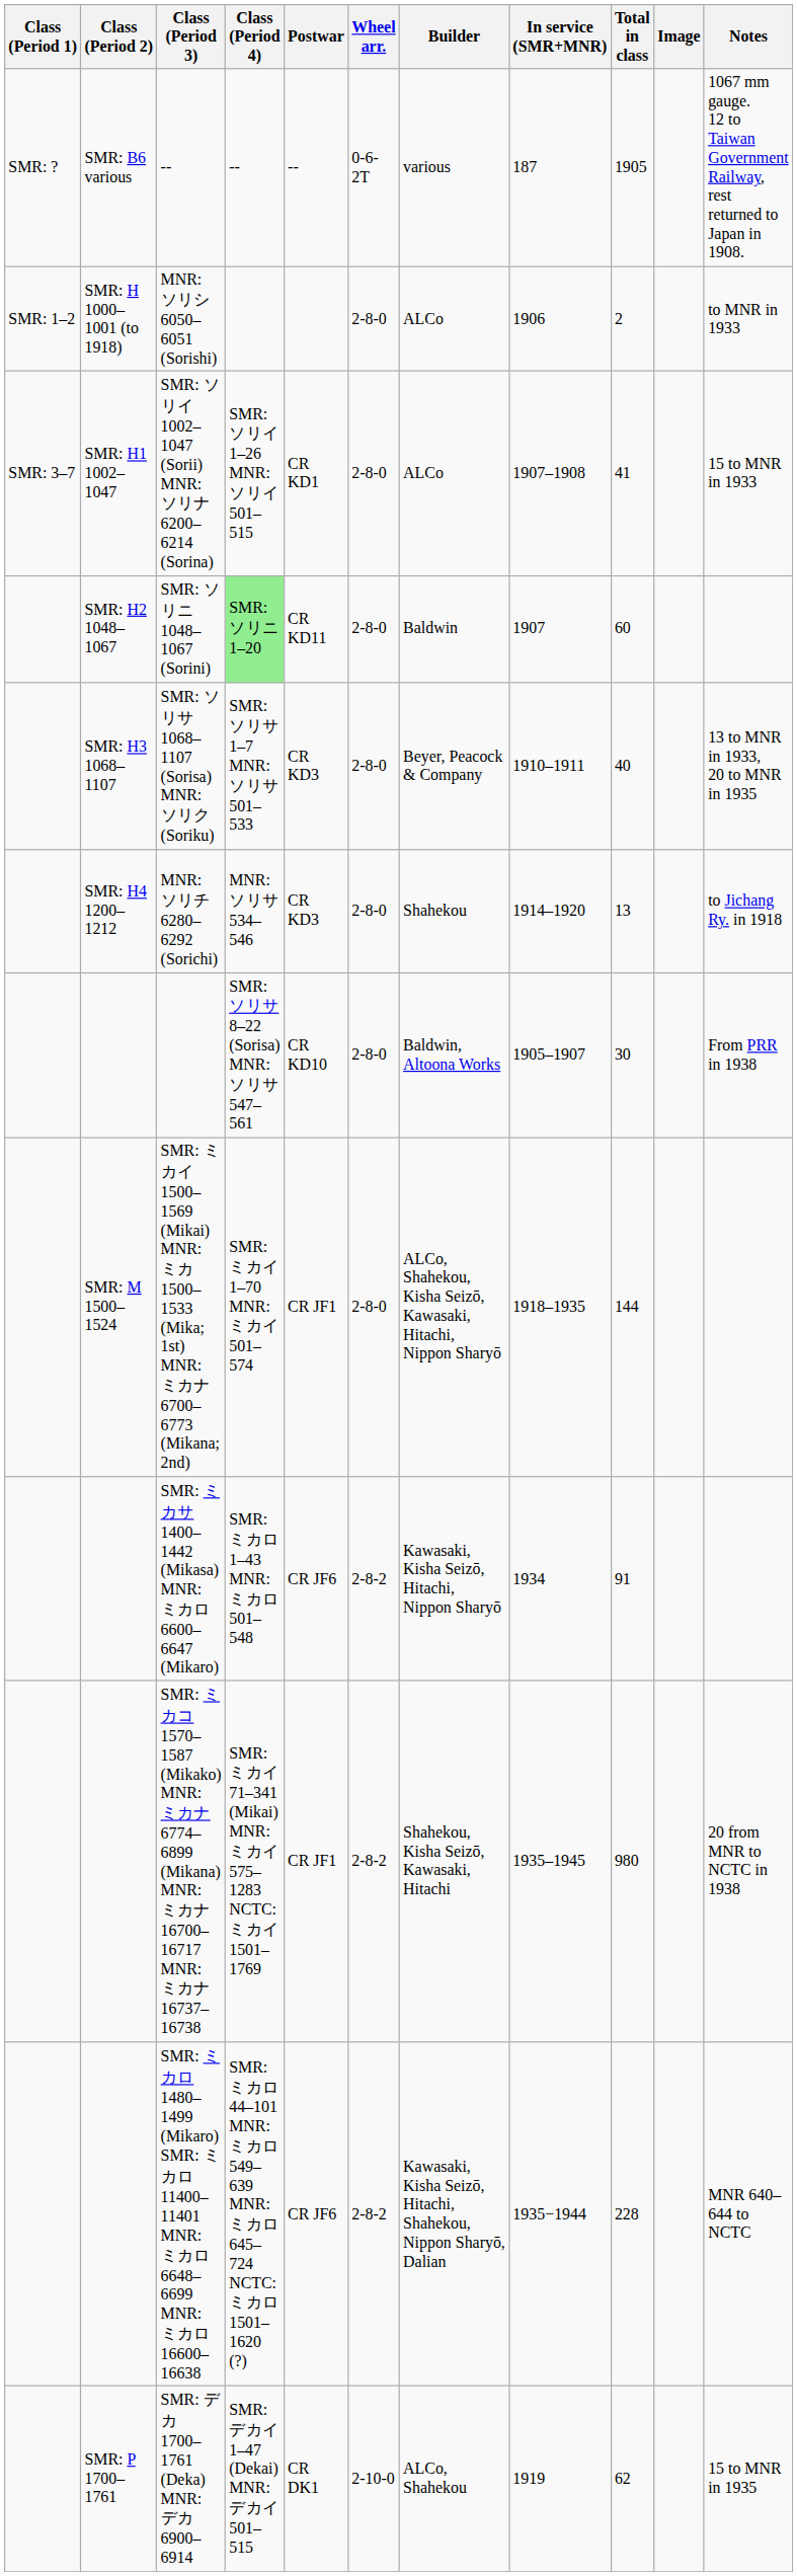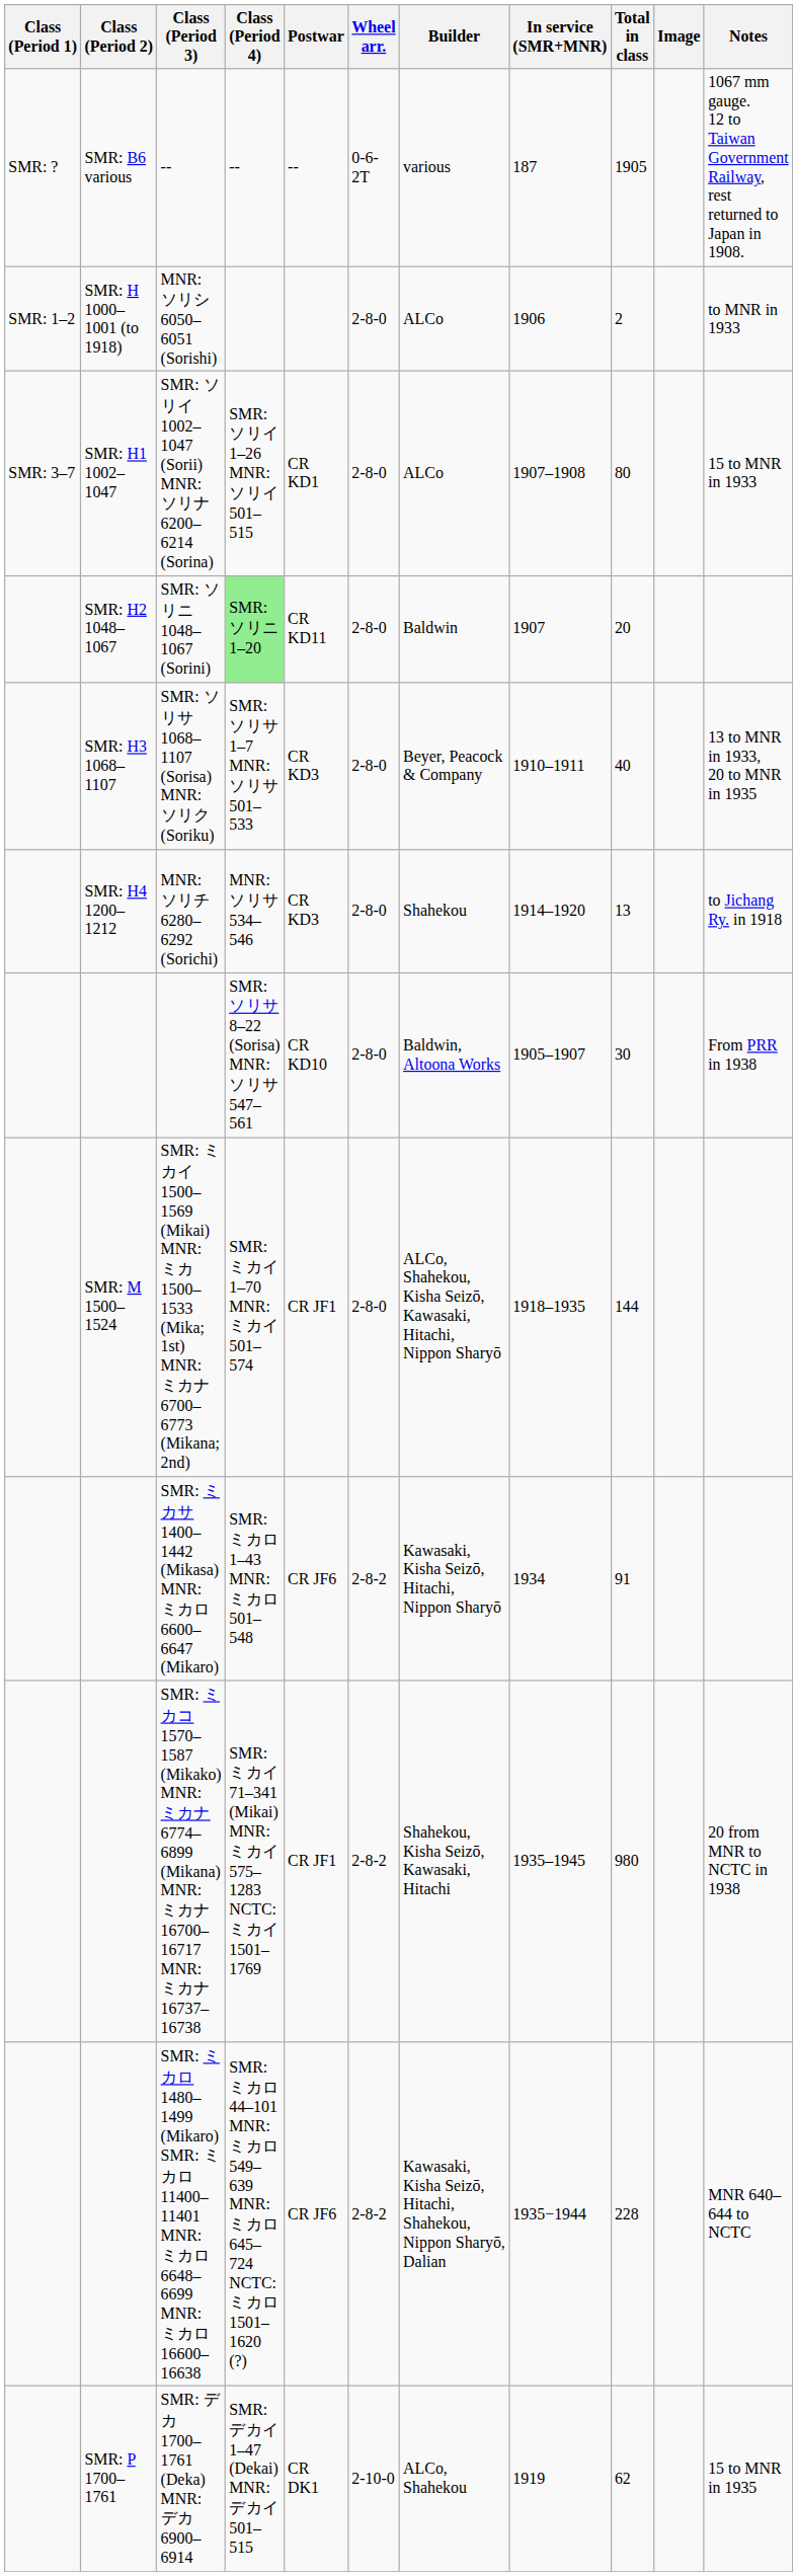 <table class="wikitable"  style="font-size:85%;">
 <tr>
 <th>Class<br>(Period 1)</th>
 <th>Class<br>(Period 2)</th>
 <th>Class<br>(Period 3)</th>
 <th>Class<br>(Period 4)</th>
 <th>Postwar</th>
 <th><a href='#'>Wheel<br>arr.</a></th>
 <th>Builder</th>
 <th>In service<br>(SMR+MNR)</th>
 <th>Total<br>in class</th>
 <th>Image</th>
 <th>Notes</th>
 </tr>
 <tr>
 <td>SMR: ?</td>
 <td>SMR: <a href='#'>B6</a> various</td>
 <td>--</td>
 <td>--</td>
 <td>--</td>
 <td>0-6-2T</td>
 <td>various</td>
 <td>187</td>
 <td>1905<br></td>
 <td></td>
 <td>1067 mm gauge.<br>12 to <a href='#'>Taiwan Government Railway</a>, rest returned to Japan in 1908.</td>
 </tr>
 <tr>
 <td>SMR: 1–2</td>
 <td>SMR: <a href='#'>H</a> 1000–1001 (to 1918)</td>
 <td>MNR: ソリシ 6050–6051 (Sorishi)</td>
 <td></td>
 <td></td>
 <td>2-8-0</td>
 <td>ALCo</td>
 <td>1906</td>
 <td>2</td>
 <td></td>
 <td>to MNR in 1933</td>
 </tr>
 <tr>
 <td>SMR: 3–7</td>
 <td>SMR: <a href='#'>H1</a> 1002–1047</td>
 <td>SMR: ソリイ 1002–1047 (Sorii)<br>MNR: ソリナ 6200–6214 (Sorina)</td>
 <td>SMR: ソリイ 1–26<br>MNR: ソリイ 501–515</td>
 <td>CR KD1</td>
 <td>2-8-0</td>
 <td>ALCo</td>
 <td>1907–1908</td>
-<td>41</td>
+<td>80</td>
 <td></td>
 <td>15 to MNR in 1933</td>
 </tr>
 <tr>
 <td></td>
 <td>SMR: <a href='#'>H2</a> 1048–1067</td>
 <td>SMR: ソリニ 1048–1067 (Sorini)</td>
 <td style="background: lightgreen;">SMR: ソリニ 1–20</td>
 <td>CR KD11</td>
 <td>2-8-0</td>
 <td>Baldwin</td>
 <td>1907</td>
-<td>60</td>
+<td>20</td>
 <td></td>
 <td></td>
 </tr>
 <tr>
 <td></td>
 <td>SMR: <a href='#'>H3</a> 1068–1107</td>
 <td>SMR: ソリサ 1068–1107 (Sorisa)<br>MNR: ソリク (Soriku)</td>
 <td>SMR: ソリサ 1–7<br>MNR: ソリサ 501–533</td>
 <td>CR KD3</td>
 <td>2-8-0</td>
 <td>Beyer, Peacock & Company</td>
 <td>1910–1911</td>
 <td>40</td>
 <td></td>
 <td>13 to MNR in 1933,<br>20 to MNR in 1935</td>
 </tr>
 <tr>
 <td></td>
 <td>SMR: <a href='#'>H4</a> 1200–1212</td>
 <td><br>MNR: ソリチ 6280–6292 (Sorichi)</td>
 <td>MNR: ソリサ 534–546</td>
 <td>CR KD3</td>
 <td>2-8-0</td>
 <td>Shahekou</td>
 <td>1914–1920</td>
 <td>13</td>
 <td></td>
 <td>to <a href='#'>Jichang Ry.</a> in 1918</td>
 </tr>
 <tr>
 <td></td>
 <td></td>
 <td></td>
 <td>SMR: <a href='#'>ソリサ</a> 8–22 (Sorisa)<br>MNR: ソリサ 547–561</td>
 <td>CR KD10</td>
 <td>2-8-0</td>
 <td>Baldwin,<br><a href='#'>Altoona Works</a></td>
 <td>1905–1907</td>
 <td>30</td>
 <td></td>
 <td>From <a href='#'>PRR</a> in 1938</td>
 </tr>
 <tr>
 <td></td>
 <td>SMR: <a href='#'>M</a> 1500–1524</td>
 <td>SMR: ミカイ 1500–1569 (Mikai)<br>MNR: ミカ 1500–1533 (Mika; 1st)<br>MNR: ミカナ 6700–6773 (Mikana; 2nd)</td>
 <td>SMR: ミカイ 1–70<br>MNR: ミカイ 501–574</td>
 <td>CR JF1</td>
 <td>2-8-0</td>
 <td>ALCo, Shahekou,<br>Kisha Seizō,<br>Kawasaki, Hitachi,<br>Nippon Sharyō</td>
 <td>1918–1935</td>
 <td>144</td>
 <td></td>
 <td></td>
 </tr>
 <tr>
 <td></td>
 <td></td>
 <td>SMR: <a href='#'>ミカサ</a> 1400–1442 (Mikasa)<br>MNR: ミカロ 6600–6647 (Mikaro)</td>
 <td>SMR: ミカロ 1–43<br>MNR: ミカロ 501–548</td>
 <td>CR JF6</td>
 <td>2-8-2</td>
 <td>Kawasaki, Kisha Seizō,<br>Hitachi, Nippon Sharyō</td>
 <td>1934</td>
 <td>91</td>
 <td></td>
 <td></td>
 </tr>
 <tr>
 <td></td>
 <td></td>
 <td>SMR: <a href='#'>ミカコ</a> 1570–1587 (Mikako)<br>MNR: <a href='#'>ミカナ</a> 6774–6899 (Mikana)<br>MNR: ミカナ 16700–16717<br>MNR: ミカナ 16737–16738</td>
 <td>SMR: ミカイ 71–341 (Mikai)<br>MNR: ミカイ 575–1283<br>NCTC: ミカイ1501–1769</td>
 <td>CR JF1</td>
 <td>2-8-2</td>
 <td>Shahekou, Kisha Seizō,<br>Kawasaki, Hitachi</td>
 <td>1935–1945</td>
 <td>980</td>
 <td></td>
 <td>20 from MNR to<br>NCTC in 1938</td>
 </tr>
 <tr>
 <td></td>
 <td></td>
 <td>SMR: <a href='#'>ミカロ</a> 1480–1499 (Mikaro)<br>SMR: ミカロ 11400–11401<br>MNR: ミカロ 6648–6699<br>MNR: ミカロ 16600–16638</td>
 <td>SMR: ミカロ 44–101<br>MNR: ミカロ 549–639<br>MNR: ミカロ 645–724<br>NCTC: ミカロ 1501–1620 (?)</td>
 <td>CR JF6</td>
 <td>2-8-2</td>
 <td>Kawasaki, Kisha Seizō,<br>Hitachi, Shahekou,<br>Nippon Sharyō, Dalian</td>
 <td>1935−1944</td>
 <td>228</td>
 <td></td>
 <td>MNR 640–644 to NCTC</td>
 </tr>
 <tr>
 <td></td>
 <td>SMR: <a href='#'>P</a> 1700–1761</td>
 <td>SMR: デカ 1700–1761 (Deka)<br>MNR: デカ 6900–6914</td>
 <td>SMR: デカイ 1–47 (Dekai)<br>MNR: デカイ 501–515</td>
 <td>CR DK1</td>
 <td>2-10-0</td>
 <td>ALCo, Shahekou</td>
 <td>1919</td>
 <td>62</td>
 <td></td>
 <td>15 to MNR in 1935</td>
 </tr>
 </table>
